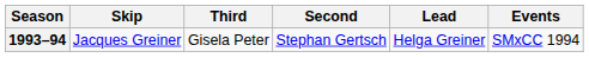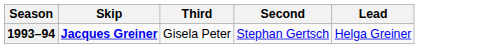 <table class="wikitable">
 <tr>
 <th scope="col">Season</th>
 <th scope="col">Skip</th>
 <th scope="col">Third</th>
 <th scope="col">Second</th>
 <th scope="col">Lead</th>
-<th scope="col">Events</th>
 </tr>
 <tr>
 <th scope="row">1993–94</th>
-<td><a href='#'>Jacques Greiner</a></td>
+<td><strong><a href='#'>Jacques Greiner</a></strong></td>
 <td>Gisela Peter</td>
 <td><a href='#'>Stephan Gertsch</a></td>
 <td><a href='#'>Helga Greiner</a></td>
-<td><a href='#'>SMxCC</a> 1994 </td>
 </tr>
 </table>
